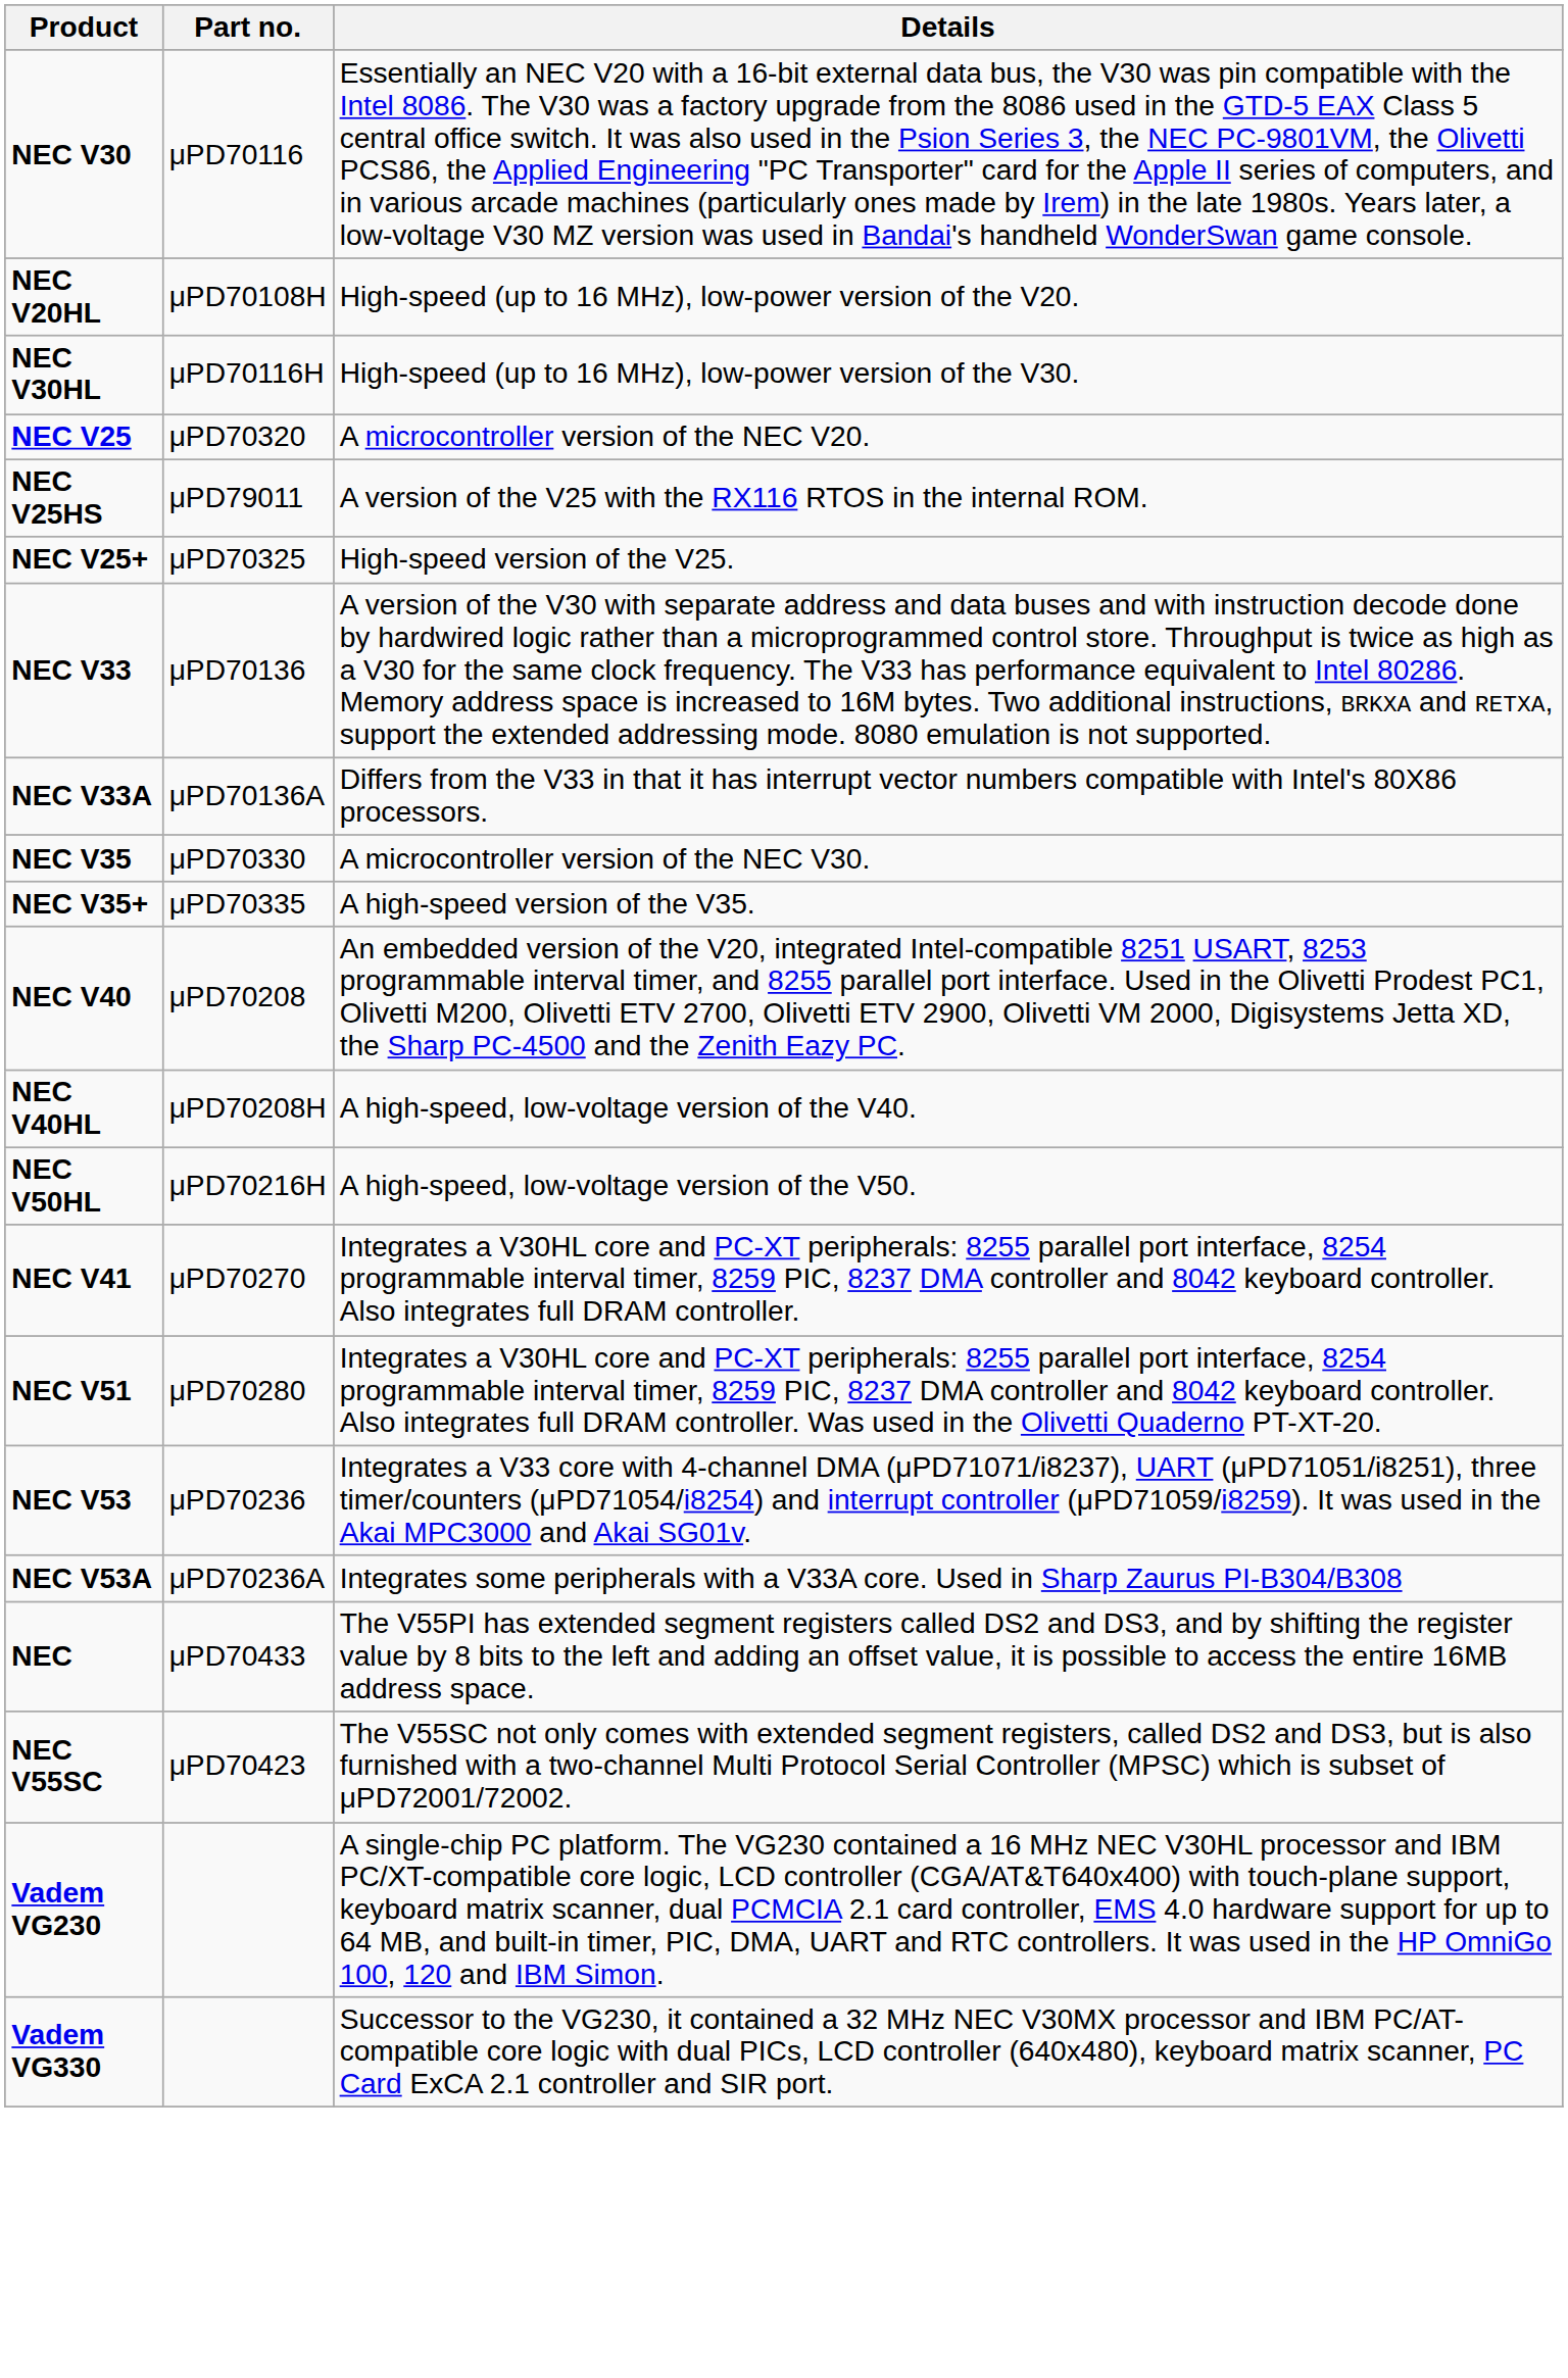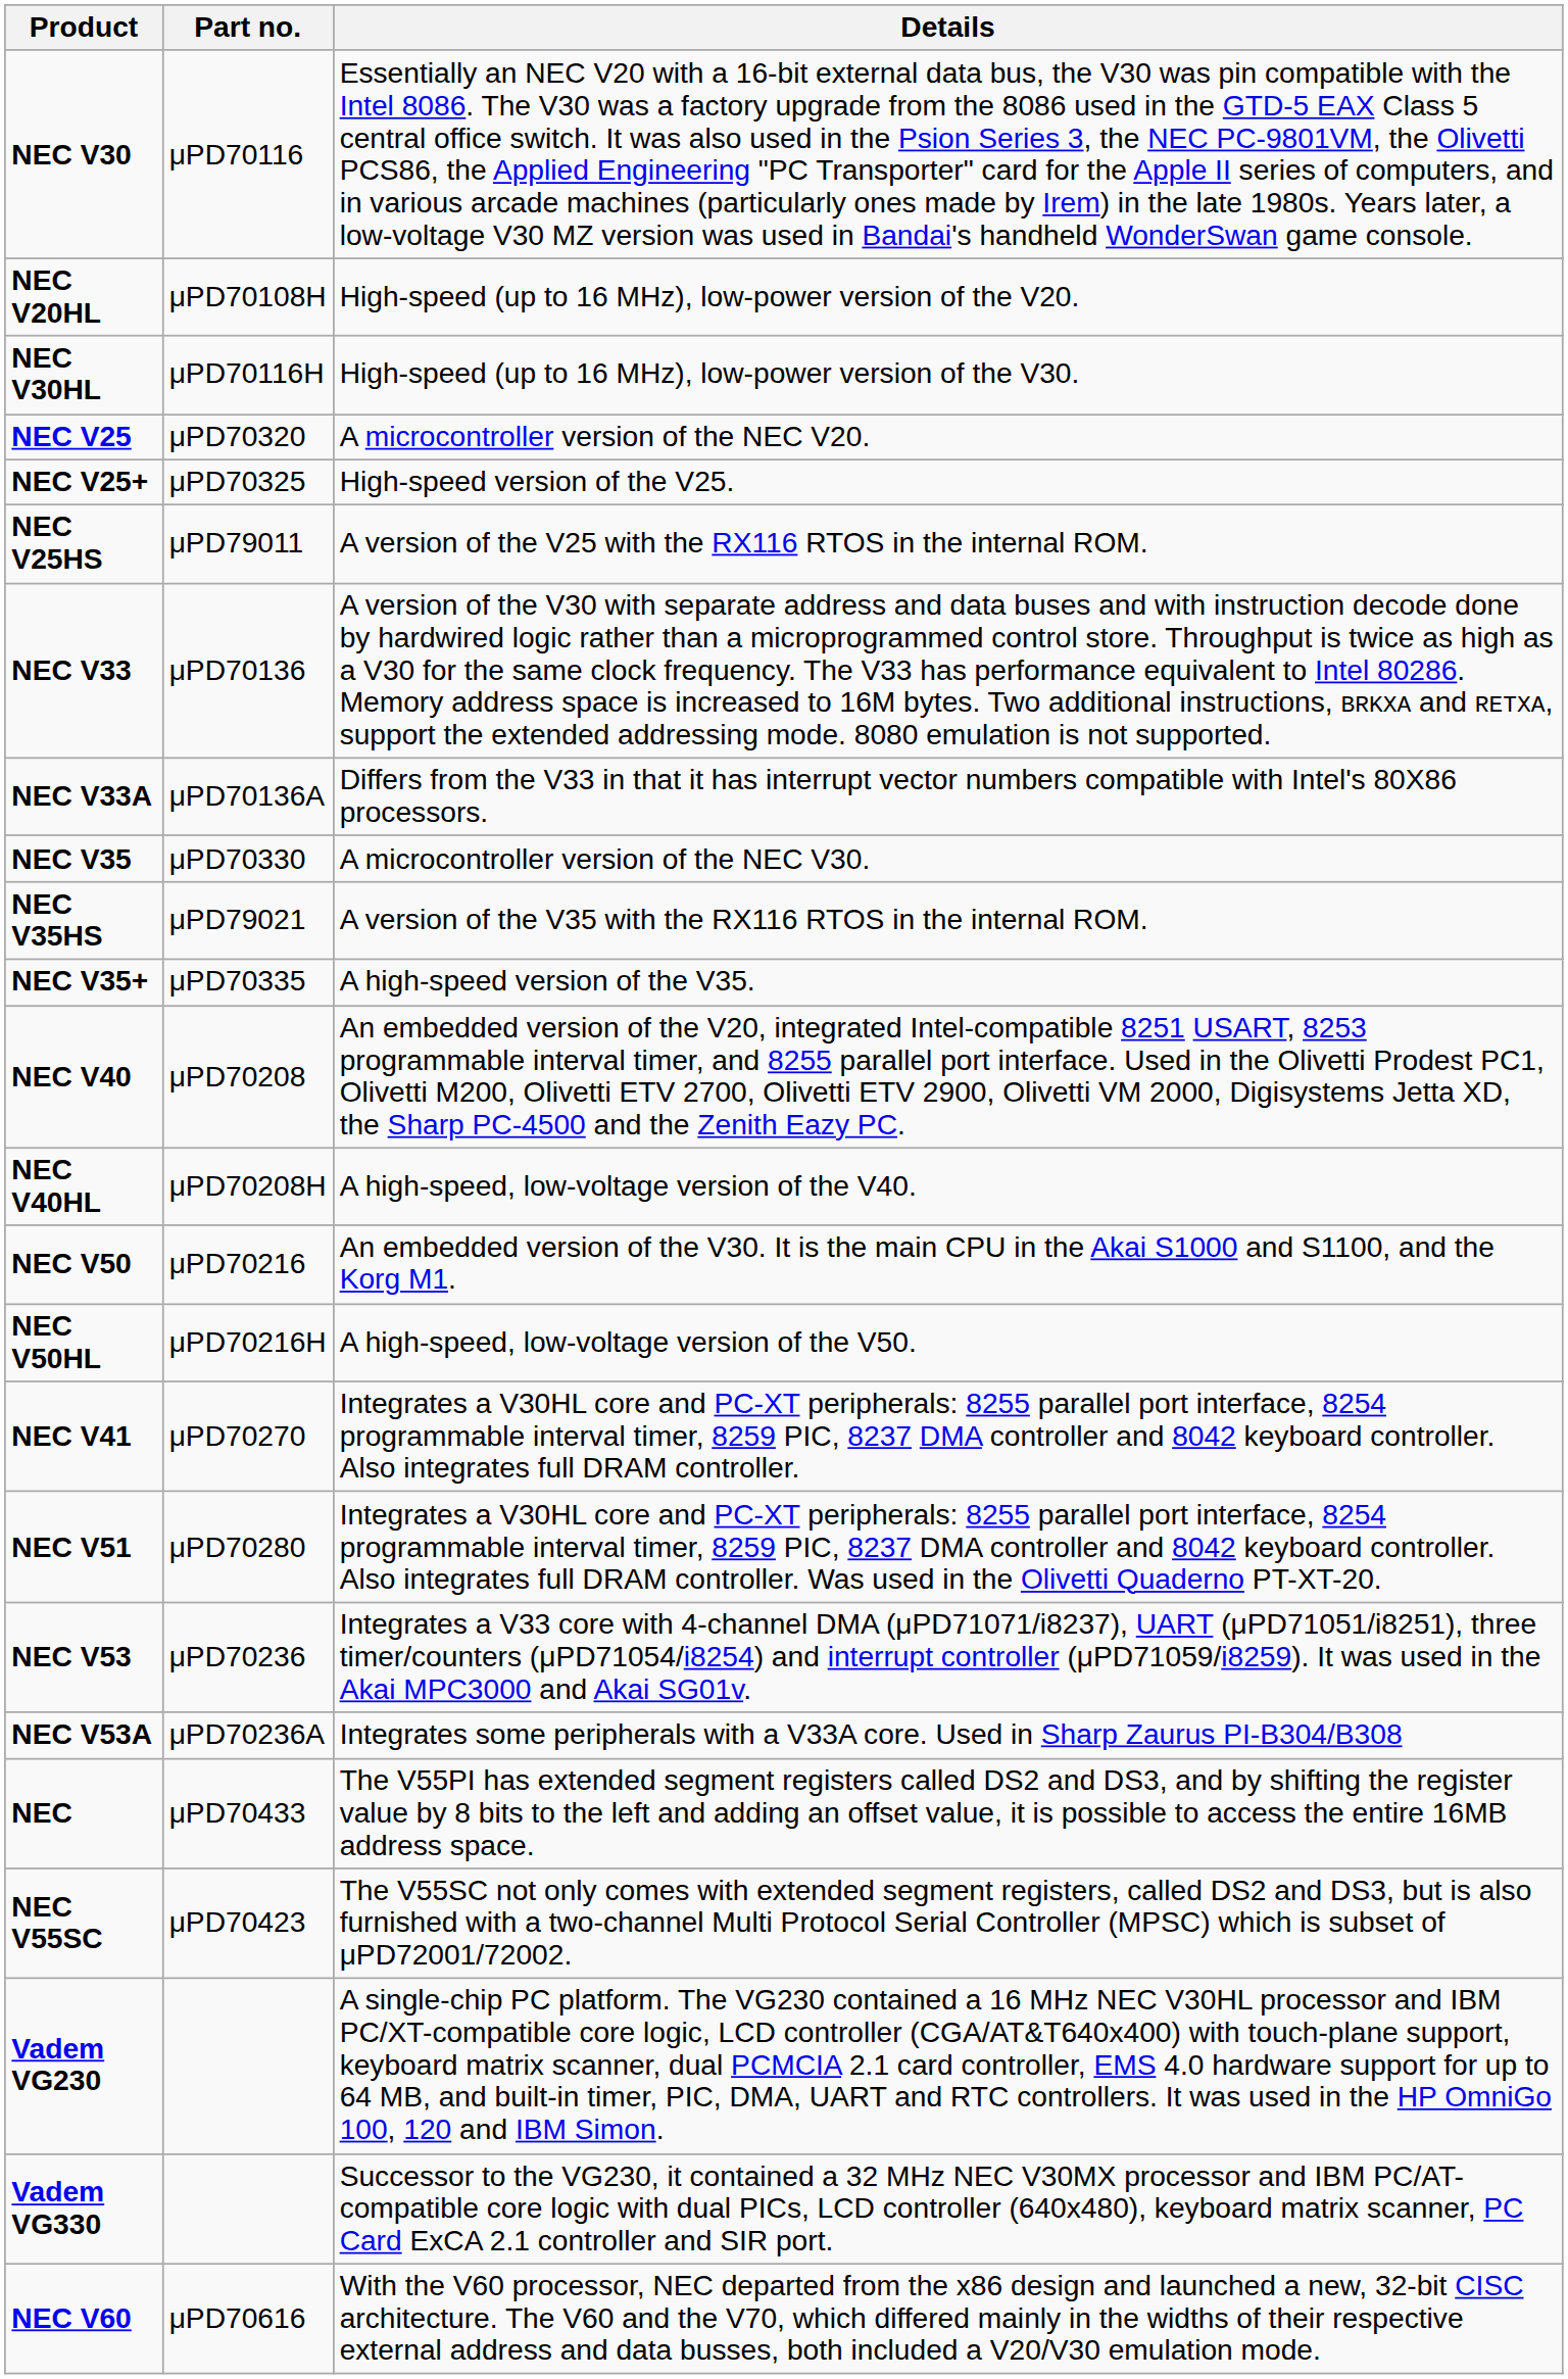 <table class="wikitable">
 <tr>
 <th width="100">Product</th>
 <th width="80">Part no.</th>
 <th width="1200">Details</th>
 </tr>
 <tr>
 <td><strong>NEC V30</strong></td>
 <td>μPD70116</td>
 <td>Essentially an NEC V20 with a 16-bit external data bus, the V30 was pin compatible with the <a href='#'>Intel 8086</a>. The V30 was a factory upgrade from the 8086 used in the <a href='#'>GTD-5 EAX</a> Class 5 central office switch. It was also used in the <a href='#'>Psion Series 3</a>, the <a href='#'>NEC PC-9801VM</a>, the <a href='#'>Olivetti</a> PCS86, the <a href='#'>Applied Engineering</a> "PC Transporter" card for the <a href='#'>Apple II</a> series of computers, and in various arcade machines (particularly ones made by <a href='#'>Irem</a>) in the late 1980s. Years later, a low-voltage V30 MZ version was used in <a href='#'>Bandai</a>'s handheld <a href='#'>WonderSwan</a> game console.</td>
 </tr>
 <tr>
 <td><strong>NEC V20HL</strong></td>
 <td>μPD70108H</td>
 <td>High-speed (up to 16 MHz), low-power version of the V20.</td>
 </tr>
 <tr>
 <td><strong>NEC V30HL</strong></td>
 <td>μPD70116H</td>
 <td>High-speed (up to 16 MHz), low-power version of the V30.</td>
 </tr>
 <tr>
 <td><strong><a href='#'>NEC V25</a></strong></td>
 <td>μPD70320</td>
 <td>A <a href='#'>microcontroller</a> version of the NEC V20.</td>
 </tr>
 <tr>
+<td><strong>NEC V25+</strong></td>
+<td>μPD70325</td>
+<td>High-speed version of the V25.</td>
+</tr>
+<tr>
 <td><strong>NEC V25HS</strong></td>
 <td>μPD79011</td>
 <td>A version of the V25 with the <a href='#'>RX116</a> RTOS in the internal ROM.</td>
-</tr>
-<tr>
-<td><strong>NEC V25+</strong></td>
-<td>μPD70325</td>
-<td>High-speed version of the V25.</td>
 </tr>
 <tr>
 <td><strong>NEC V33</strong></td>
 <td>μPD70136</td>
 <td>A version of the V30 with separate address and data buses and with instruction decode done by hardwired logic rather than a microprogrammed control store. Throughput is twice as high as a V30 for the same clock frequency. The V33 has performance equivalent to <a href='#'>Intel 80286</a>. Memory address space is increased to 16M bytes. Two additional instructions, <code>BRKXA</code> and <code>RETXA</code>, support the extended addressing mode. 8080 emulation is not supported.</td>
 </tr>
 <tr>
 <td><strong>NEC V33A</strong></td>
 <td>μPD70136A</td>
 <td>Differs from the V33 in that it has interrupt vector numbers compatible with Intel's 80X86 processors.</td>
 </tr>
 <tr>
 <td><strong>NEC V35</strong></td>
 <td>μPD70330</td>
 <td>A microcontroller version of the NEC V30.</td>
 </tr>
 <tr>
+<td><strong>NEC V35HS</strong></td>
+<td>μPD79021</td>
+<td>A version of the V35 with the RX116 RTOS in the internal ROM.</td>
+</tr>
+<tr>
 <td><strong>NEC V35+</strong></td>
 <td>μPD70335</td>
 <td>A high-speed version of the V35.</td>
 </tr>
 <tr>
 <td><strong>NEC V40</strong></td>
 <td>μPD70208</td>
 <td>An embedded version of the V20, integrated Intel-compatible <a href='#'>8251</a> <a href='#'>USART</a>, <a href='#'>8253</a> programmable interval timer, and <a href='#'>8255</a> parallel port interface. Used in the Olivetti Prodest PC1, Olivetti M200, Olivetti ETV 2700, Olivetti ETV 2900, Olivetti VM 2000, Digisystems Jetta XD, the <a href='#'>Sharp PC-4500</a> and the <a href='#'>Zenith Eazy PC</a>.</td>
 </tr>
 <tr>
 <td><strong>NEC V40HL</strong></td>
 <td>μPD70208H</td>
 <td>A high-speed, low-voltage version of the V40.</td>
+</tr>
+<tr>
+<td><strong>NEC V50</strong></td>
+<td>μPD70216</td>
+<td>An embedded version of the V30. It is the main CPU in the <a href='#'>Akai S1000</a> and S1100, and the <a href='#'>Korg M1</a>.</td>
 </tr>
 <tr>
 <td><strong>NEC V50HL</strong></td>
 <td>μPD70216H</td>
 <td>A high-speed, low-voltage version of the V50.</td>
 </tr>
 <tr>
 <td><strong>NEC V41</strong></td>
 <td>μPD70270</td>
 <td>Integrates a V30HL core and <a href='#'>PC-XT</a> peripherals: <a href='#'>8255</a> parallel port interface, <a href='#'>8254</a> programmable interval timer, <a href='#'>8259</a> PIC, <a href='#'>8237</a> <a href='#'>DMA</a> controller and <a href='#'>8042</a> keyboard controller. Also integrates full DRAM controller.</td>
 </tr>
 <tr>
 <td><strong>NEC V51</strong></td>
 <td>μPD70280</td>
 <td>Integrates a V30HL core and <a href='#'>PC-XT</a> peripherals: <a href='#'>8255</a> parallel port interface, <a href='#'>8254</a> programmable interval timer, <a href='#'>8259</a> PIC, <a href='#'>8237</a> DMA controller and <a href='#'>8042</a> keyboard controller. Also integrates full DRAM controller. Was used in the <a href='#'>Olivetti Quaderno</a> PT-XT-20.</td>
 </tr>
 <tr>
 <td><strong>NEC V53</strong></td>
 <td>μPD70236</td>
 <td>Integrates a V33 core with 4-channel DMA (μPD71071/i8237), <a href='#'>UART</a> (μPD71051/i8251), three timer/counters (μPD71054/<a href='#'>i8254</a>) and <a href='#'>interrupt controller</a> (μPD71059/<a href='#'>i8259</a>). It was used in the <a href='#'>Akai MPC3000</a> and <a href='#'>Akai SG01v</a>.</td>
 </tr>
 <tr>
 <td><strong>NEC V53A</strong></td>
 <td>μPD70236A</td>
 <td>Integrates some peripherals with a V33A core. Used in <a href='#'>Sharp Zaurus PI-B304/B308</a></td>
 </tr>
 <tr>
 <td><strong>NEC </strong></td>
 <td>μPD70433</td>
 <td>The V55PI has extended segment registers called DS2 and DS3, and by shifting the register value by 8 bits to the left and adding an offset value, it is possible to access the entire 16MB address space.</td>
 </tr>
 <tr>
 <td><strong>NEC V55SC</strong></td>
 <td>μPD70423</td>
 <td>The V55SC not only comes with extended segment registers, called DS2 and DS3, but is also furnished with a two-channel Multi Protocol Serial Controller (MPSC) which is subset of μPD72001/72002.</td>
 </tr>
 <tr>
 <td><strong><a href='#'>Vadem</a> VG230</strong></td>
 <td></td>
 <td>A single-chip PC platform. The VG230 contained a 16 MHz NEC V30HL processor and IBM PC/XT-compatible core logic, LCD controller (CGA/AT&T640x400) with touch-plane support, keyboard matrix scanner, dual <a href='#'>PCMCIA</a> 2.1 card controller, <a href='#'>EMS</a> 4.0 hardware support for up to 64 MB, and built-in timer, PIC, DMA, UART and RTC controllers. It was used in the <a href='#'>HP OmniGo 100</a>, <a href='#'>120</a> and <a href='#'>IBM Simon</a>.</td>
 </tr>
 <tr>
 <td><strong><a href='#'>Vadem</a> VG330</strong></td>
 <td></td>
 <td>Successor to the VG230, it contained a 32 MHz NEC V30MX processor and IBM PC/AT-compatible core logic with dual PICs, LCD controller (640x480), keyboard matrix scanner, <a href='#'>PC Card</a> ExCA 2.1 controller and SIR port.</td>
 </tr>
+<tr>
+<td><strong><a href='#'>NEC V60</a></strong></td>
+<td>μPD70616</td>
+<td>With the V60 processor, NEC departed from the x86 design and launched a new, 32-bit <a href='#'>CISC</a> architecture. The V60 and the V70, which differed mainly in the widths of their respective external address and data busses, both included a V20/V30 emulation mode.</td>
+</tr>
 </table>
